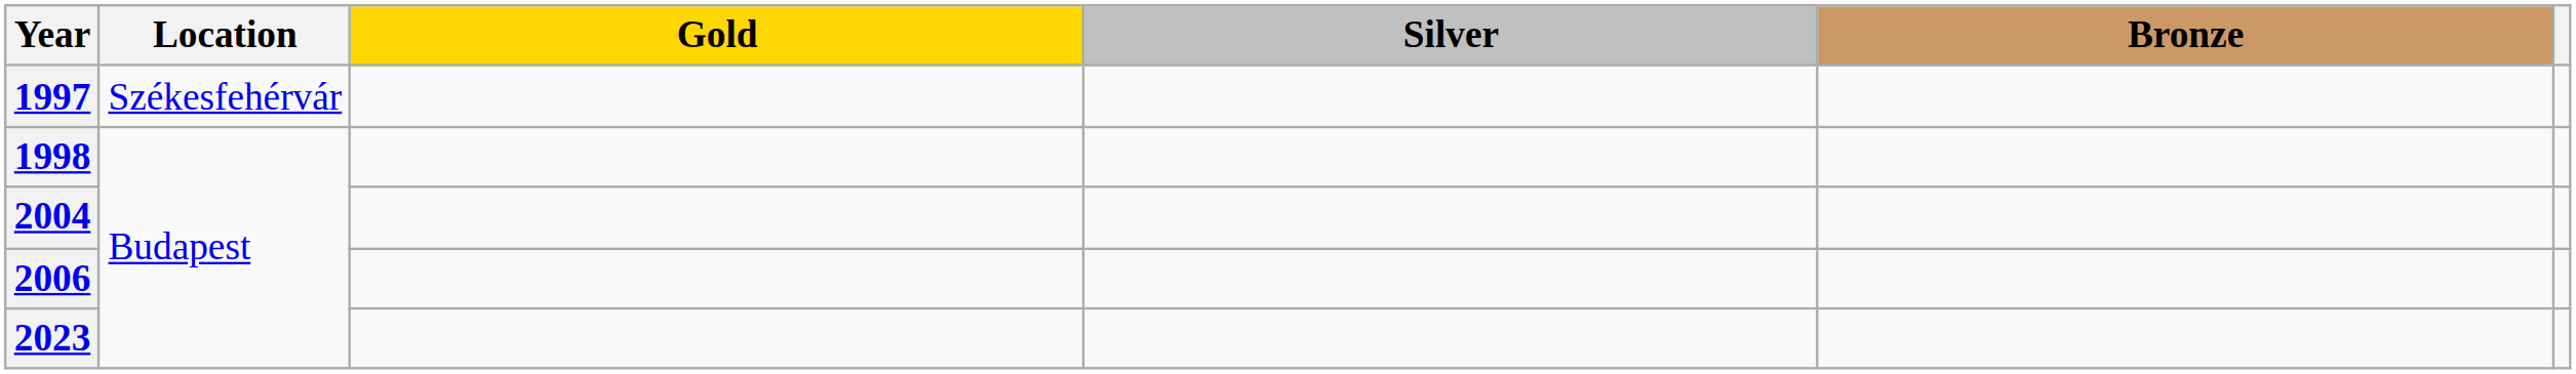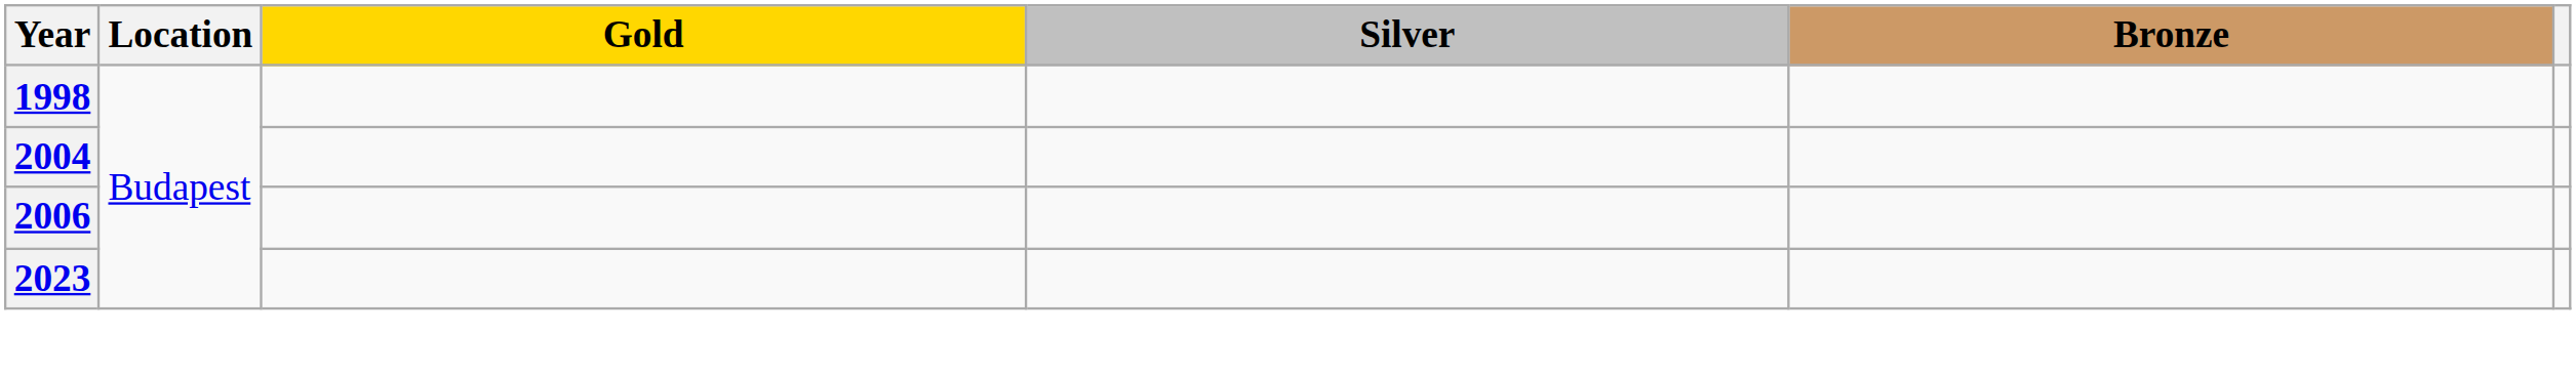 <table class="wikitable unsortable" style="text-align:left; width:85%">
 <tr>
 <th scope="col" style="text-align:center">Year</th>
 <th scope="col" style="text-align:center">Location</th>
 <td scope="col" style="text-align:center; width:30%; background:gold"><strong>Gold</strong></td>
 <td scope="col" style="text-align:center; width:30%; background:silver"><strong>Silver</strong></td>
 <td scope="col" style="text-align:center; width:30%; background:#c96"><strong>Bronze</strong></td>
 <th scope="col" style="text-align:center"></th>
-</tr>
-<tr>
-<th scope="row" style="text-align:left"><a href='#'>1997</a></th>
-<td><a href='#'>Székesfehérvár</a></td>
-<td></td>
-<td></td>
-<td></td>
-<td></td>
 </tr>
 <tr>
 <th scope="row" style="text-align:left"><a href='#'>1998</a></th>
 <td rowspan="4"><a href='#'>Budapest</a></td>
 <td></td>
 <td></td>
 <td></td>
 <td></td>
 </tr>
 <tr>
 <th scope="row" style="text-align:left"><a href='#'>2004</a></th>
 <td></td>
 <td></td>
 <td></td>
 <td></td>
 </tr>
 <tr>
 <th scope="row" style="text-align:left"><a href='#'>2006</a></th>
 <td></td>
 <td></td>
 <td></td>
 <td></td>
 </tr>
 <tr>
 <th scope="row" style="text-align:left"><a href='#'>2023</a></th>
 <td></td>
 <td></td>
 <td></td>
 <td></td>
 </tr>
 </table>
